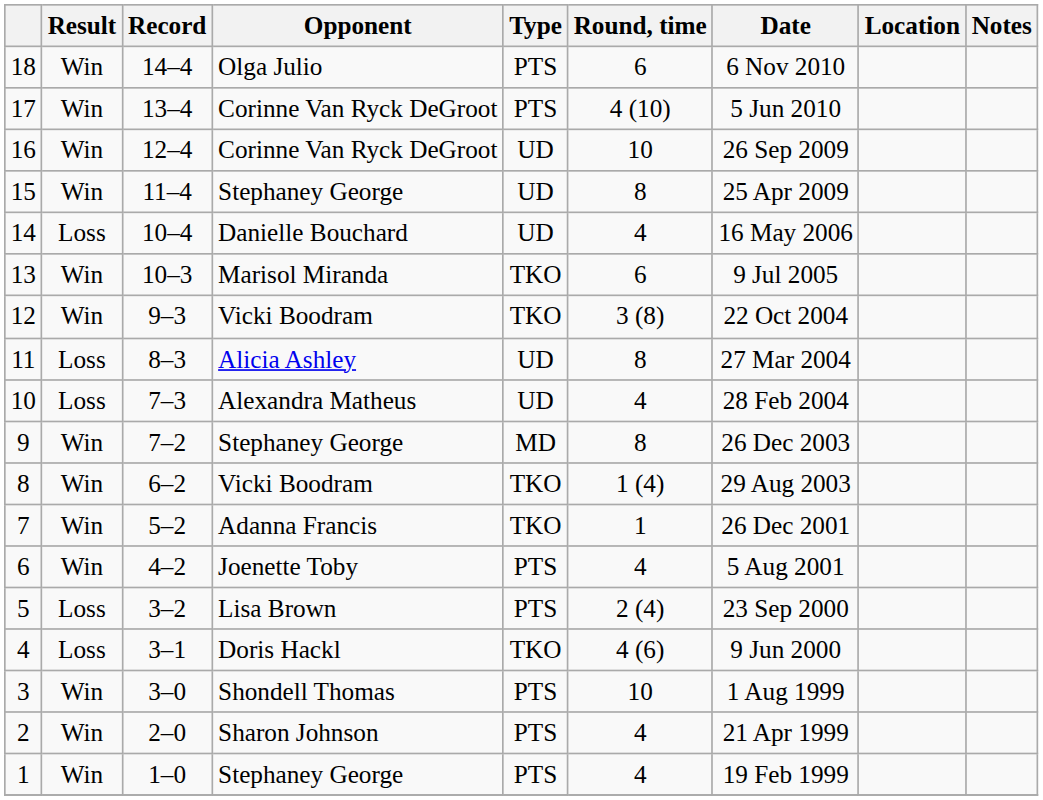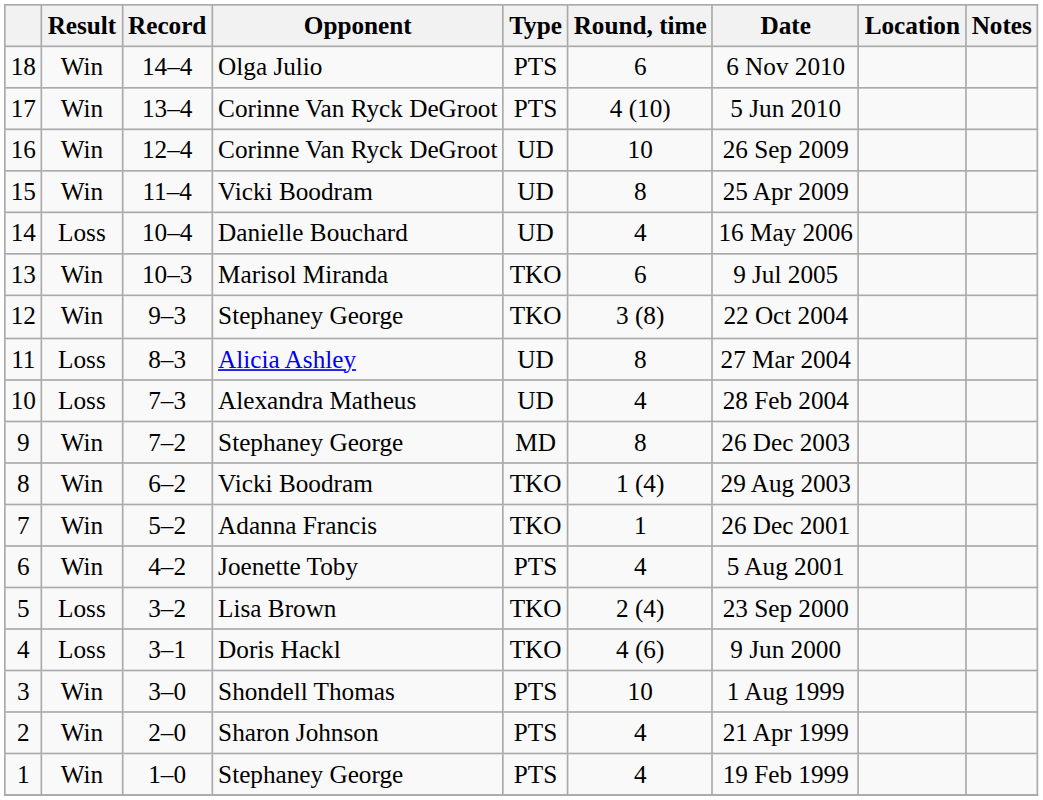 <table class="wikitable" style="text-align:center; font-size:95%">
 <tr>
 <th></th>
 <th>Result</th>
 <th>Record</th>
 <th>Opponent</th>
 <th>Type</th>
 <th>Round, time</th>
 <th>Date</th>
 <th>Location</th>
 <th>Notes</th>
 </tr>
 <tr>
 <td>18</td>
 <td>Win</td>
 <td>14–4</td>
 <td align=left> Olga Julio</td>
 <td>PTS</td>
 <td>6</td>
 <td>6 Nov 2010</td>
 <td align=left></td>
 <td></td>
 </tr>
 <tr>
 <td>17</td>
 <td>Win</td>
 <td>13–4</td>
 <td align=left> Corinne Van Ryck DeGroot</td>
 <td>PTS</td>
 <td>4 (10)</td>
 <td>5 Jun 2010</td>
 <td align=left></td>
 <td align=left></td>
 </tr>
 <tr>
 <td>16</td>
 <td>Win</td>
 <td>12–4</td>
 <td align=left> Corinne Van Ryck DeGroot</td>
 <td>UD</td>
 <td>10</td>
 <td>26 Sep 2009</td>
 <td align=left></td>
 <td align=left></td>
 </tr>
 <tr>
 <td>15</td>
 <td>Win</td>
 <td>11–4</td>
-<td align=left> Stephaney George</td>
+<td align=left> Vicki Boodram</td>
 <td>UD</td>
 <td>8</td>
 <td>25 Apr 2009</td>
 <td align=left></td>
 <td></td>
 </tr>
 <tr>
 <td>14</td>
 <td>Loss</td>
 <td>10–4</td>
 <td align=left> Danielle Bouchard</td>
 <td>UD</td>
 <td>4</td>
 <td>16 May 2006</td>
 <td align=left></td>
 <td></td>
 </tr>
 <tr>
 <td>13</td>
 <td>Win</td>
 <td>10–3</td>
 <td align=left> Marisol Miranda</td>
 <td>TKO</td>
 <td>6</td>
 <td>9 Jul 2005</td>
 <td align=left></td>
 <td></td>
 </tr>
 <tr>
 <td>12</td>
 <td>Win</td>
 <td>9–3</td>
-<td align=left> Vicki Boodram</td>
+<td align=left> Stephaney George</td>
 <td>TKO</td>
 <td>3 (8)</td>
 <td>22 Oct 2004</td>
 <td align=left></td>
 <td></td>
 </tr>
 <tr>
 <td>11</td>
 <td>Loss</td>
 <td>8–3</td>
 <td align=left> <a href='#'>Alicia Ashley</a></td>
 <td>UD</td>
 <td>8</td>
 <td>27 Mar 2004</td>
 <td align=left></td>
 <td></td>
 </tr>
 <tr>
 <td>10</td>
 <td>Loss</td>
 <td>7–3</td>
 <td align=left> Alexandra Matheus</td>
 <td>UD</td>
 <td>4</td>
 <td>28 Feb 2004</td>
 <td align=left></td>
 <td></td>
 </tr>
 <tr>
 <td>9</td>
 <td>Win</td>
 <td>7–2</td>
 <td align=left> Stephaney George</td>
 <td>MD</td>
 <td>8</td>
 <td>26 Dec 2003</td>
 <td align=left></td>
 <td></td>
 </tr>
 <tr>
 <td>8</td>
 <td>Win</td>
 <td>6–2</td>
 <td align=left> Vicki Boodram</td>
 <td>TKO</td>
 <td>1 (4)</td>
 <td>29 Aug 2003</td>
 <td align=left></td>
 <td></td>
 </tr>
 <tr>
 <td>7</td>
 <td>Win</td>
 <td>5–2</td>
 <td align=left> Adanna Francis</td>
 <td>TKO</td>
 <td>1</td>
 <td>26 Dec 2001</td>
 <td align=left></td>
 <td></td>
 </tr>
 <tr>
 <td>6</td>
 <td>Win</td>
 <td>4–2</td>
 <td align=left> Joenette Toby</td>
 <td>PTS</td>
 <td>4</td>
 <td>5 Aug 2001</td>
 <td align=left></td>
 <td></td>
 </tr>
 <tr>
 <td>5</td>
 <td>Loss</td>
 <td>3–2</td>
 <td align=left> Lisa Brown</td>
-<td>PTS</td>
+<td>TKO</td>
 <td>2 (4)</td>
 <td>23 Sep 2000</td>
 <td align=left></td>
 <td></td>
 </tr>
 <tr>
 <td>4</td>
 <td>Loss</td>
 <td>3–1</td>
 <td align=left> Doris Hackl</td>
 <td>TKO</td>
 <td>4 (6)</td>
 <td>9 Jun 2000</td>
 <td align=left></td>
 <td></td>
 </tr>
 <tr>
 <td>3</td>
 <td>Win</td>
 <td>3–0</td>
 <td align=left> Shondell Thomas</td>
 <td>PTS</td>
 <td>10</td>
 <td>1 Aug 1999</td>
 <td align=left></td>
 <td></td>
 </tr>
 <tr>
 <td>2</td>
 <td>Win</td>
 <td>2–0</td>
 <td align=left> Sharon Johnson</td>
 <td>PTS</td>
 <td>4</td>
 <td>21 Apr 1999</td>
 <td align=left></td>
 <td></td>
 </tr>
 <tr>
 <td>1</td>
 <td>Win</td>
 <td>1–0</td>
 <td align=left> Stephaney George</td>
 <td>PTS</td>
 <td>4</td>
 <td>19 Feb 1999</td>
 <td align=left></td>
 <td></td>
 </tr>
 <tr>
 </tr>
 </table>
